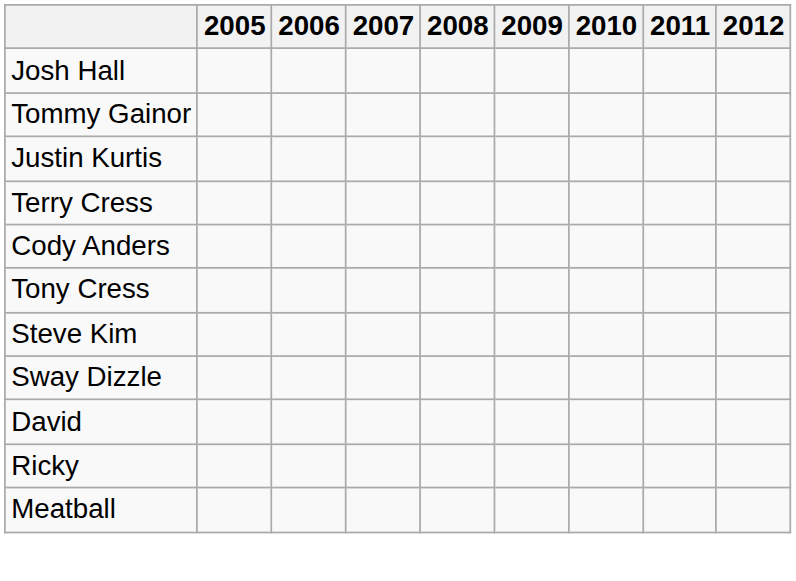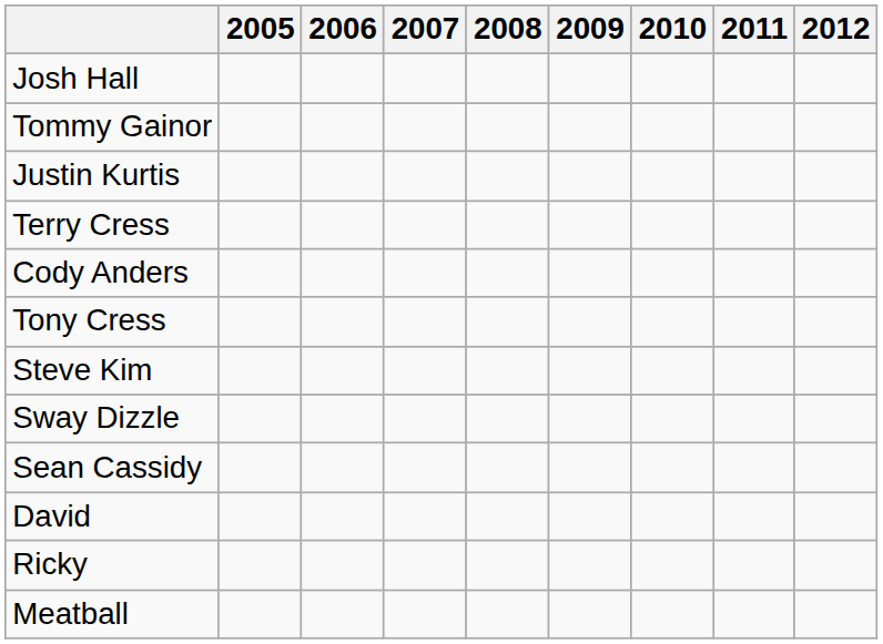 <table class="wikitable" style="text-align:center;">
 <tr>
 <th></th>
 <th>2005</th>
 <th>2006</th>
 <th>2007</th>
 <th>2008</th>
 <th>2009</th>
 <th>2010</th>
 <th>2011</th>
 <th>2012</th>
 </tr>
 <tr>
 <td style="text-align:left;">Josh Hall</td>
 <td></td>
 <td></td>
 <td></td>
 <td></td>
 <td></td>
 <td></td>
 <td></td>
 <td></td>
 </tr>
 <tr>
 <td style="text-align:left;">Tommy Gainor</td>
 <td></td>
 <td></td>
 <td></td>
 <td></td>
 <td></td>
 <td></td>
 <td></td>
 <td></td>
 </tr>
 <tr>
 <td style="text-align:left;">Justin Kurtis</td>
 <td></td>
 <td></td>
 <td></td>
 <td></td>
 <td></td>
 <td></td>
 <td></td>
 <td></td>
 </tr>
 <tr>
 <td style="text-align:left;">Terry Cress</td>
 <td></td>
 <td></td>
 <td></td>
 <td></td>
 <td></td>
 <td></td>
 <td></td>
 <td></td>
 </tr>
 <tr>
 <td style="text-align:left;">Cody Anders</td>
 <td></td>
 <td></td>
 <td></td>
 <td></td>
 <td></td>
 <td></td>
 <td></td>
 <td></td>
 </tr>
 <tr>
 <td style="text-align:left;">Tony Cress</td>
 <td></td>
 <td></td>
 <td></td>
 <td></td>
 <td></td>
 <td></td>
 <td></td>
 <td></td>
 </tr>
 <tr>
 <td style="text-align:left;">Steve Kim</td>
 <td></td>
 <td></td>
 <td></td>
 <td></td>
 <td></td>
 <td></td>
 <td></td>
 <td></td>
 </tr>
 <tr>
 <td style="text-align:left;">Sway Dizzle</td>
 <td></td>
 <td></td>
 <td></td>
 <td></td>
 <td></td>
 <td></td>
 <td></td>
 <td></td>
 </tr>
 <tr>
+<td style="text-align:left;">Sean Cassidy</td>
+<td></td>
+<td></td>
+<td></td>
+<td></td>
+<td></td>
+<td></td>
+<td></td>
+<td></td>
+</tr>
+<tr>
 <td style="text-align:left;">David</td>
 <td></td>
 <td></td>
 <td></td>
 <td></td>
 <td></td>
 <td></td>
 <td></td>
 <td></td>
 </tr>
 <tr>
 <td style="text-align:left;">Ricky</td>
 <td></td>
 <td></td>
 <td></td>
 <td></td>
 <td></td>
 <td></td>
 <td></td>
 <td></td>
 </tr>
 <tr>
 <td style="text-align:left;">Meatball</td>
 <td></td>
 <td></td>
 <td></td>
 <td></td>
 <td></td>
 <td></td>
 <td></td>
 <td></td>
 </tr>
 </table>
